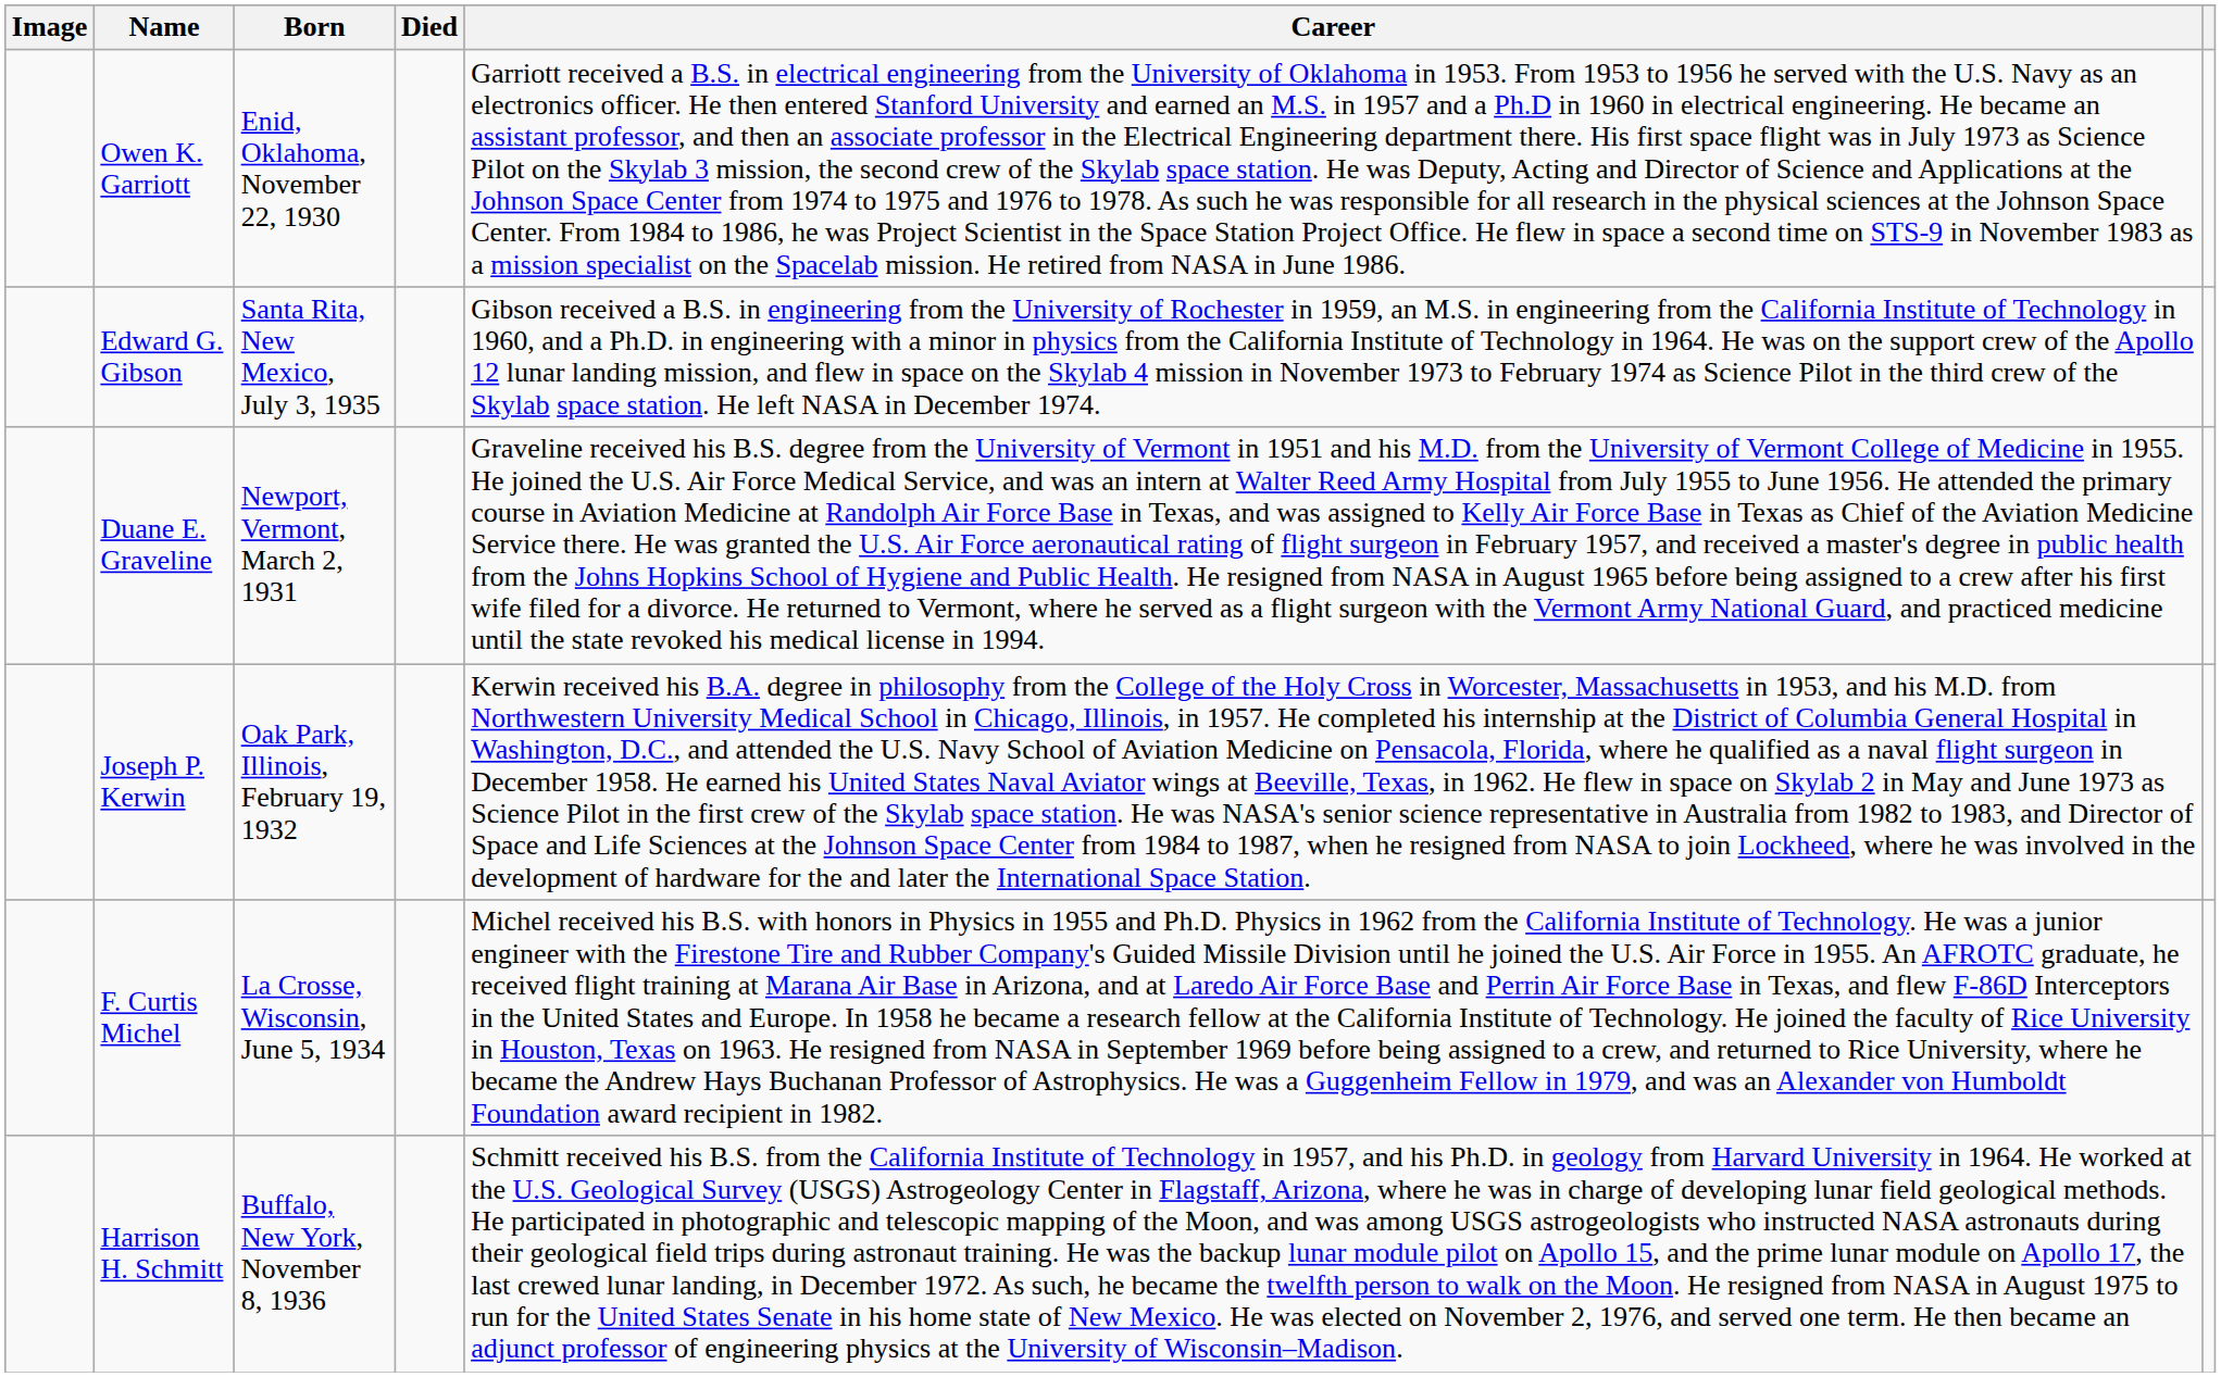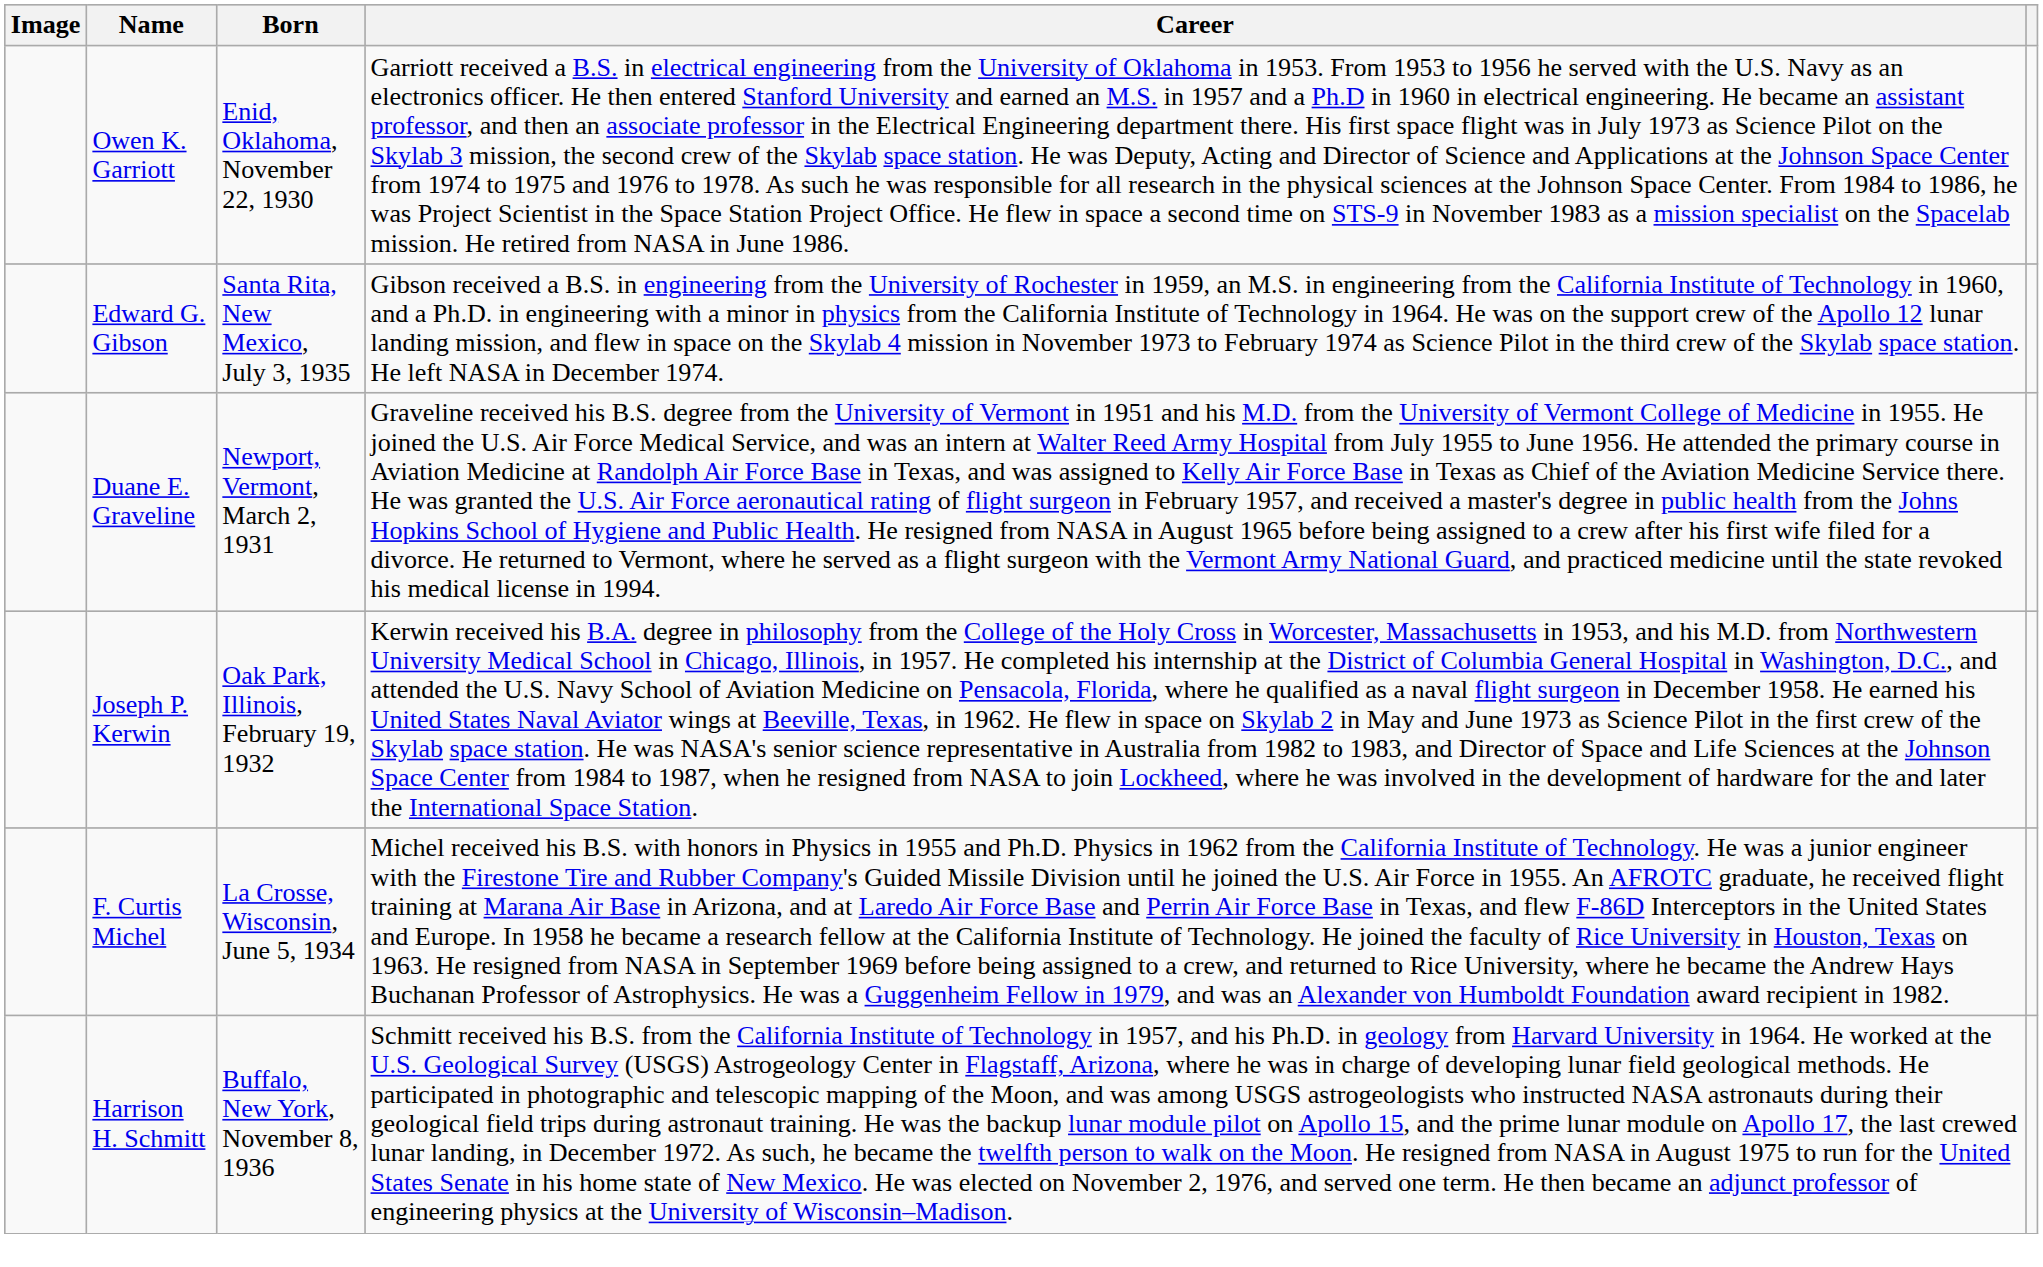 <table class="wikitable sortable sticky-header">
 <tr>
 <th scope="col" class="unsortable">Image</th>
 <th scope="col">Name</th>
 <th scope="col">Born</th>
-<th scope="col">Died</th>
 <th scope="col" style="min-width: 150px;">Career</th>
 <th scope="col" class="unsortable"></th>
 </tr>
 <tr>
 <td></td>
 <td data-sort-value=Garriott><a href='#'>Owen K. Garriott</a></td>
 <td data-sort-value=><a href='#'>Enid, Oklahoma</a>,<br>November 22, 1930</td>
-<td></td>
 <td>Garriott received a <a href='#'>B.S.</a> in <a href='#'>electrical engineering</a> from the <a href='#'>University of Oklahoma</a> in 1953. From 1953 to 1956 he served with the U.S. Navy as an electronics officer. He then entered <a href='#'>Stanford University</a> and earned an <a href='#'>M.S.</a> in 1957 and a <a href='#'>Ph.D</a> in 1960 in electrical engineering. He became an <a href='#'>assistant professor</a>, and then an <a href='#'>associate professor</a> in the Electrical Engineering department there. His first space flight was in July 1973 as Science Pilot on the <a href='#'>Skylab 3</a> mission, the second crew of the <a href='#'>Skylab</a> <a href='#'>space station</a>. He was Deputy, Acting and Director of Science   and Applications at the <a href='#'>Johnson Space Center</a> from 1974 to 1975 and 1976 to 1978. As such  he was responsible for all research in the physical sciences at the Johnson   Space Center. From 1984 to 1986, he was Project Scientist in   the Space Station Project Office. He flew in space a second time on <a href='#'>STS-9</a>  in November 1983 as a <a href='#'>mission specialist</a> on the <a href='#'>Spacelab</a> mission. He retired from NASA in June 1986.</td>
 <td></td>
 </tr>
 <tr>
 <td></td>
 <td data-sort-value=Gibson><a href='#'>Edward G. Gibson</a></td>
 <td data-sort-value=><a href='#'>Santa Rita, New Mexico</a>,<br>July 3, 1935</td>
-<td> </td>
 <td>Gibson received a B.S. in <a href='#'>engineering</a> from the <a href='#'>University of Rochester</a> in 1959, an M.S. in engineering from the <a href='#'>California Institute of Technology</a>  in 1960, and a Ph.D. in engineering with a minor in <a href='#'>physics</a> from the California Institute of Technology in 1964. He was on the support crew of the <a href='#'>Apollo 12</a> lunar landing mission, and flew in space on the <a href='#'>Skylab 4</a> mission in November 1973 to February 1974 as Science Pilot in the third crew of the <a href='#'>Skylab</a> <a href='#'>space station</a>. He left NASA in December 1974.</td>
 <td></td>
 </tr>
 <tr>
 <td></td>
 <td data-sort-value=Graveline><a href='#'>Duane E. Graveline</a></td>
 <td data-sort-value=><a href='#'>Newport, Vermont</a>,<br>March 2, 1931</td>
-<td></td>
 <td>Graveline received his B.S. degree from the <a href='#'>University of Vermont</a> in 1951 and his <a href='#'>M.D.</a> from the <a href='#'>University of Vermont College of Medicine</a> in 1955. He joined the U.S. Air Force Medical Service, and was an intern at <a href='#'>Walter Reed Army Hospital</a> from July 1955 to June 1956. He attended the primary course in Aviation Medicine at <a href='#'>Randolph Air Force Base</a> in Texas, and was assigned to <a href='#'>Kelly Air Force Base</a> in Texas as Chief of the Aviation Medicine Service there. He was granted the <a href='#'>U.S. Air Force aeronautical rating</a> of <a href='#'>flight surgeon</a> in February 1957, and received a master's degree in <a href='#'>public health</a> from the <a href='#'>Johns Hopkins School of Hygiene and Public Health</a>. He resigned from NASA in August 1965 before being assigned to a crew after his first wife filed for a divorce. He returned to Vermont, where he served as a flight surgeon with the <a href='#'>Vermont Army National Guard</a>, and practiced medicine until the state revoked his medical license in 1994.</td>
 <td></td>
 </tr>
 <tr>
 <td></td>
 <td data-sort-value=Kerwin><a href='#'>Joseph P. Kerwin</a></td>
 <td data-sort-value=><a href='#'>Oak Park, Illinois</a>, <br>February 19, 1932</td>
-<td> </td>
 <td>Kerwin received his <a href='#'>B.A.</a> degree in <a href='#'>philosophy</a> from the <a href='#'>College of the Holy Cross</a> in <a href='#'>Worcester, Massachusetts</a> in 1953, and his M.D. from <a href='#'>Northwestern University Medical School</a> in <a href='#'>Chicago, Illinois</a>, in 1957. He completed his internship at the <a href='#'>District of Columbia General Hospital</a> in <a href='#'>Washington, D.C.</a>, and attended the U.S. Navy School of Aviation Medicine on <a href='#'>Pensacola, Florida</a>, where he qualified as a naval <a href='#'>flight surgeon</a> in December 1958. He earned his <a href='#'>United States Naval Aviator</a> wings at <a href='#'>Beeville, Texas</a>, in 1962. He flew in space on <a href='#'>Skylab 2</a> in May and June 1973 as Science Pilot in the first crew of the <a href='#'>Skylab</a> <a href='#'>space station</a>. He was  NASA's  senior science representative in Australia from 1982 to 1983, and Director of Space and Life Sciences at the <a href='#'>Johnson Space Center</a> from 1984 to 1987, when he resigned from NASA to join <a href='#'>Lockheed</a>, where he was involved in the development of hardware for the  and later the <a href='#'>International Space Station</a>.</td>
 <td></td>
 </tr>
 <tr>
 <td></td>
 <td data-sort-value=Michel><a href='#'>F. Curtis Michel</a></td>
 <td data-sort-value=><a href='#'>La Crosse, Wisconsin</a>,<br>June 5, 1934</td>
-<td></td>
 <td>Michel received his B.S. with honors in Physics in 1955 and Ph.D. Physics in 1962 from the <a href='#'>California Institute of Technology</a>. He  was  a  junior  engineer  with  the  <a href='#'>Firestone Tire and Rubber Company</a>'s Guided Missile Division until he joined the U.S. Air Force in 1955.  An <a href='#'>AFROTC</a> graduate,  he  received  flight  training  at <a href='#'>Marana Air Base</a> in  Arizona,  and  at  <a href='#'>Laredo Air Force Base</a> and <a href='#'>Perrin Air Force Base</a> in Texas, and flew <a href='#'>F-86D</a> Interceptors in the United States and  Europe. In 1958 he became a research fellow at the California Institute of Technology. He joined the faculty of <a href='#'>Rice University</a> in <a href='#'>Houston, Texas</a> on 1963. He resigned from NASA in September 1969 before being assigned to a crew, and returned to Rice University, where he became the Andrew Hays Buchanan Professor of Astrophysics. He was a <a href='#'>Guggenheim Fellow in 1979</a>, and was an <a href='#'>Alexander von Humboldt Foundation</a> award recipient in 1982.</td>
 <td></td>
 </tr>
 <tr>
 <td></td>
 <td data-sort-value=Schmitt><a href='#'>Harrison H. Schmitt</a></td>
 <td data-sort-value=><a href='#'>Buffalo, New York</a>,<br>November 8, 1936</td>
-<td> </td>
 <td>Schmitt received his B.S. from the <a href='#'>California Institute of Technology</a> in 1957, and his Ph.D. in <a href='#'>geology</a> from <a href='#'>Harvard University</a> in 1964.  He worked at the <a href='#'>U.S. Geological Survey</a> (USGS) Astrogeology Center in <a href='#'>Flagstaff, Arizona</a>, where he was in charge of developing lunar field geological methods. He participated in photographic and telescopic mapping of the Moon, and was among USGS astrogeologists who instructed NASA astronauts during their geological field trips during astronaut training. He was the backup <a href='#'>lunar module pilot</a> on <a href='#'>Apollo 15</a>, and the prime lunar module on <a href='#'>Apollo 17</a>, the last crewed lunar landing, in December 1972. As such, he became the <a href='#'>twelfth person to walk on the Moon</a>. He resigned from NASA in August 1975 to run for the <a href='#'>United States Senate</a> in his home state of <a href='#'>New Mexico</a>. He was elected on November 2, 1976, and served one term. He then became an <a href='#'>adjunct professor</a> of engineering physics at the <a href='#'>University of Wisconsin–Madison</a>.</td>
 <td></td>
 </tr>
 </table>
